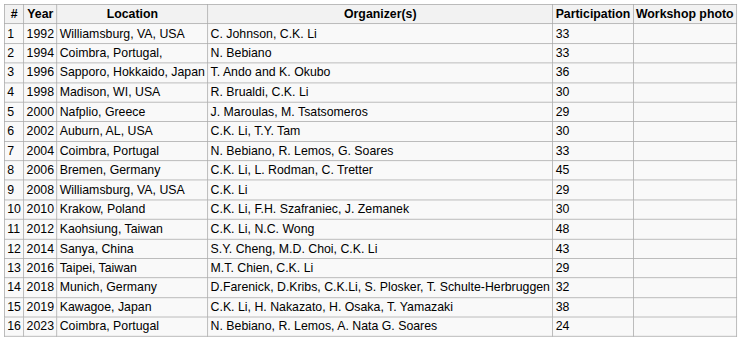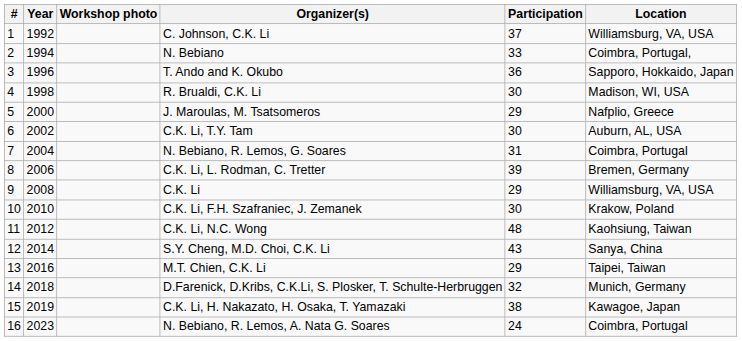 <table class="wikitable">
 <tr>
 <th>#</th>
 <th>Year</th>
-<th>Location</th>
+<th>Workshop photo</th>
 <th>Organizer(s)</th>
 <th>Participation</th>
-<th>Workshop photo</th>
+<th>Location</th>
 </tr>
 <tr>
 <td>1</td>
 <td>1992</td>
+<td></td>
+<td>C. Johnson,  C.K. Li</td>
+<td>37</td>
 <td> Williamsburg, VA,  USA</td>
-<td>C. Johnson,  C.K. Li</td>
-<td>33</td>
-<td></td>
 </tr>
 <tr>
 <td>2</td>
 <td>1994</td>
-<td> Coimbra, Portugal,</td>
+<td></td>
 <td>N. Bebiano</td>
 <td>33</td>
-<td></td>
+<td> Coimbra, Portugal,</td>
 </tr>
 <tr>
 <td>3</td>
 <td>1996</td>
-<td> Sapporo, Hokkaido, Japan</td>
+<td></td>
 <td>T. Ando and K. Okubo</td>
 <td>36</td>
-<td></td>
+<td> Sapporo, Hokkaido, Japan</td>
 </tr>
 <tr>
 <td>4</td>
 <td>1998</td>
-<td> Madison,  WI, USA</td>
+<td></td>
 <td>R. Brualdi, C.K. Li</td>
 <td>30</td>
-<td></td>
+<td> Madison,  WI, USA</td>
 </tr>
 <tr>
 <td>5</td>
 <td>2000</td>
-<td> Nafplio, Greece</td>
+<td></td>
 <td>J. Maroulas, M. Tsatsomeros</td>
 <td>29</td>
-<td></td>
+<td> Nafplio, Greece</td>
 </tr>
 <tr>
 <td>6</td>
 <td>2002</td>
-<td> Auburn, AL, USA</td>
+<td></td>
 <td>C.K. Li, T.Y. Tam</td>
 <td>30</td>
-<td></td>
+<td> Auburn, AL, USA</td>
 </tr>
 <tr>
 <td>7</td>
 <td>2004</td>
+<td></td>
+<td>N. Bebiano, R. Lemos, G. Soares</td>
+<td>31</td>
 <td> Coimbra, Portugal</td>
-<td>N. Bebiano, R. Lemos, G. Soares</td>
-<td>33</td>
-<td></td>
 </tr>
 <tr>
 <td>8</td>
 <td>2006</td>
+<td></td>
+<td>C.K. Li, L. Rodman, C. Tretter</td>
+<td>39</td>
 <td> Bremen, Germany</td>
-<td>C.K. Li, L. Rodman, C. Tretter</td>
-<td>45</td>
-<td></td>
 </tr>
 <tr>
 <td>9</td>
 <td>2008</td>
-<td> Williamsburg, VA, USA</td>
+<td></td>
 <td>C.K. Li</td>
 <td>29</td>
-<td></td>
+<td> Williamsburg, VA, USA</td>
 </tr>
 <tr>
 <td>10</td>
 <td>2010</td>
-<td> Krakow, Poland</td>
+<td></td>
 <td>C.K. Li, F.H. Szafraniec, J. Zemanek</td>
 <td>30</td>
-<td></td>
+<td> Krakow, Poland</td>
 </tr>
 <tr>
 <td>11</td>
 <td>2012</td>
-<td> Kaohsiung, Taiwan</td>
+<td></td>
 <td>C.K. Li, N.C. Wong</td>
 <td>48</td>
-<td></td>
+<td> Kaohsiung, Taiwan</td>
 </tr>
 <tr>
 <td>12</td>
 <td>2014</td>
-<td> Sanya, China</td>
+<td></td>
 <td>S.Y. Cheng, M.D. Choi, C.K. Li</td>
 <td>43</td>
-<td></td>
+<td> Sanya, China</td>
 </tr>
 <tr>
 <td>13</td>
 <td>2016</td>
-<td> Taipei, Taiwan</td>
+<td></td>
 <td>M.T. Chien, C.K. Li</td>
 <td>29</td>
-<td></td>
+<td> Taipei, Taiwan</td>
 </tr>
 <tr>
 <td>14</td>
 <td>2018</td>
-<td> Munich, Germany</td>
+<td></td>
 <td>D.Farenick, D.Kribs, C.K.Li, S. Plosker, T. Schulte-Herbruggen</td>
 <td>32</td>
-<td></td>
+<td> Munich, Germany</td>
 </tr>
 <tr>
 <td>15</td>
 <td>2019</td>
-<td> Kawagoe, Japan</td>
+<td></td>
 <td>C.K. Li, H. Nakazato, H. Osaka, T. Yamazaki</td>
 <td>38</td>
-<td></td>
+<td> Kawagoe, Japan</td>
 </tr>
 <tr>
 <td>16</td>
 <td>2023</td>
-<td> Coimbra, Portugal</td>
+<td></td>
 <td>N. Bebiano, R. Lemos, A. Nata G. Soares</td>
 <td>24</td>
-<td></td>
+<td> Coimbra, Portugal</td>
 </tr>
 </table>
